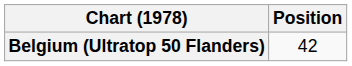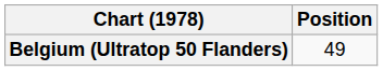 <table class="wikitable plainrowheaders" style="text-align:center">
 <tr>
 <th scope="col">Chart (1978)</th>
 <th scope="col">Position</th>
 </tr>
 <tr>
 <th scope="row">Belgium (Ultratop 50 Flanders)</th>
-<td>42</td>
+<td>49</td>
 </tr>
 </table>
